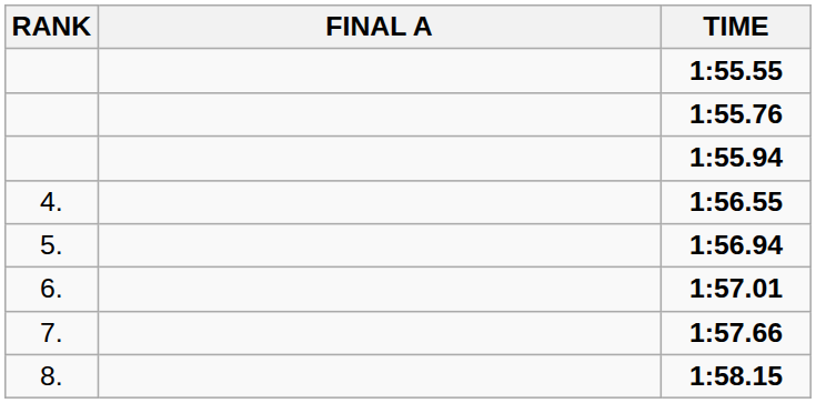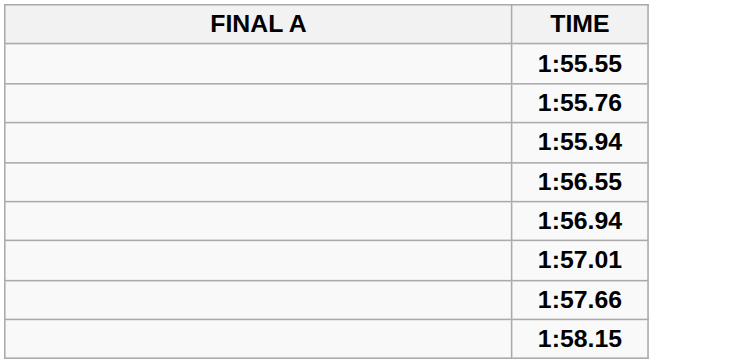 <table class="wikitable">
 <tr>
-<th>RANK</th>
 <th style="width: 20em">FINAL A</th>
 <th style="width: 5em">TIME</th>
 </tr>
 <tr>
-<td align="center"></td>
 <td></td>
 <td align="center"><strong>1:55.55</strong></td>
 </tr>
 <tr>
-<td align="center"></td>
 <td></td>
 <td align="center"><strong>1:55.76</strong></td>
 </tr>
 <tr>
-<td align="center"></td>
 <td></td>
 <td align="center"><strong>1:55.94</strong></td>
 </tr>
 <tr>
-<td align="center">4.</td>
 <td></td>
 <td align="center"><strong>1:56.55</strong></td>
 </tr>
 <tr>
-<td align="center">5.</td>
 <td></td>
 <td align="center"><strong>1:56.94</strong></td>
 </tr>
 <tr>
-<td align="center">6.</td>
 <td></td>
 <td align="center"><strong>1:57.01</strong></td>
 </tr>
 <tr>
-<td align="center">7.</td>
 <td></td>
 <td align="center"><strong>1:57.66</strong></td>
 </tr>
 <tr>
-<td align="center">8.</td>
 <td></td>
 <td align="center"><strong>1:58.15</strong></td>
 </tr>
 </table>
